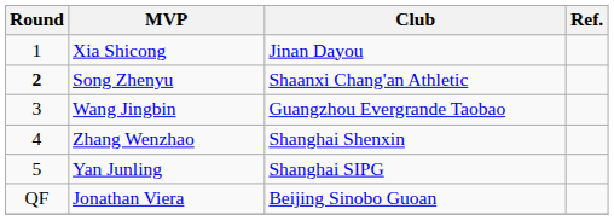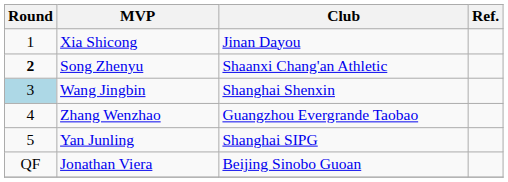 <table class="wikitable">
 <tr>
 <th style="width:25px;">Round</th>
 <th style="width:160px;">MVP</th>
 <th style="width:250px;">Club</th>
 <th style="width:25px;">Ref.</th>
 </tr>
 <tr>
 <td align=center>1</td>
 <td> <a href='#'>Xia Shicong</a></td>
 <td><a href='#'>Jinan Dayou</a></td>
 <td></td>
 </tr>
 <tr>
 <td align=center><strong>2</strong></td>
 <td> <a href='#'>Song Zhenyu</a></td>
 <td><a href='#'>Shaanxi Chang'an Athletic</a></td>
 <td></td>
 </tr>
 <tr>
-<td align=center>3</td>
+<td align=center style="background: lightblue;">3</td>
 <td> <a href='#'>Wang Jingbin</a></td>
-<td><a href='#'>Guangzhou Evergrande Taobao</a></td>
+<td><a href='#'>Shanghai Shenxin</a></td>
 <td></td>
 </tr>
 <tr>
 <td align=center>4</td>
 <td> <a href='#'>Zhang Wenzhao</a></td>
-<td><a href='#'>Shanghai Shenxin</a></td>
+<td><a href='#'>Guangzhou Evergrande Taobao</a></td>
 <td></td>
 </tr>
 <tr>
 <td align=center>5</td>
 <td> <a href='#'>Yan Junling</a></td>
 <td><a href='#'>Shanghai SIPG</a></td>
 <td></td>
 </tr>
 <tr>
 <td align=center>QF</td>
 <td> <a href='#'>Jonathan Viera</a></td>
 <td><a href='#'>Beijing Sinobo Guoan</a></td>
 <td></td>
 </tr>
 <tr>
 </tr>
 </table>
